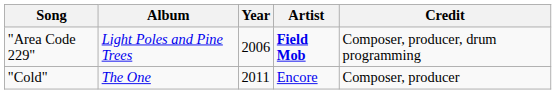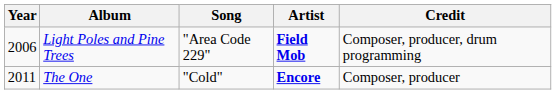 <table class="wikitable">
 <tr>
+<th>Year</th>
+<th>Album</th>
 <th>Song</th>
-<th>Album</th>
-<th>Year</th>
 <th>Artist</th>
 <th>Credit</th>
 </tr>
 <tr>
+<td>2006</td>
+<td><em><a href='#'>Light Poles and Pine Trees</a></em></td>
 <td>"Area Code 229"</td>
-<td><em><a href='#'>Light Poles and Pine Trees</a></em></td>
-<td>2006</td>
 <td><strong><a href='#'>Field Mob</a></strong></td>
 <td>Composer, producer, drum programming</td>
 </tr>
 <tr>
+<td>2011</td>
+<td><em><a href='#'>The One</a></em></td>
 <td>"Cold"</td>
-<td><em><a href='#'>The One</a></em></td>
-<td>2011</td>
-<td><a href='#'>Encore</a></td>
+<td><strong><a href='#'>Encore</a></strong></td>
 <td>Composer, producer</td>
 </tr>
 </table>
